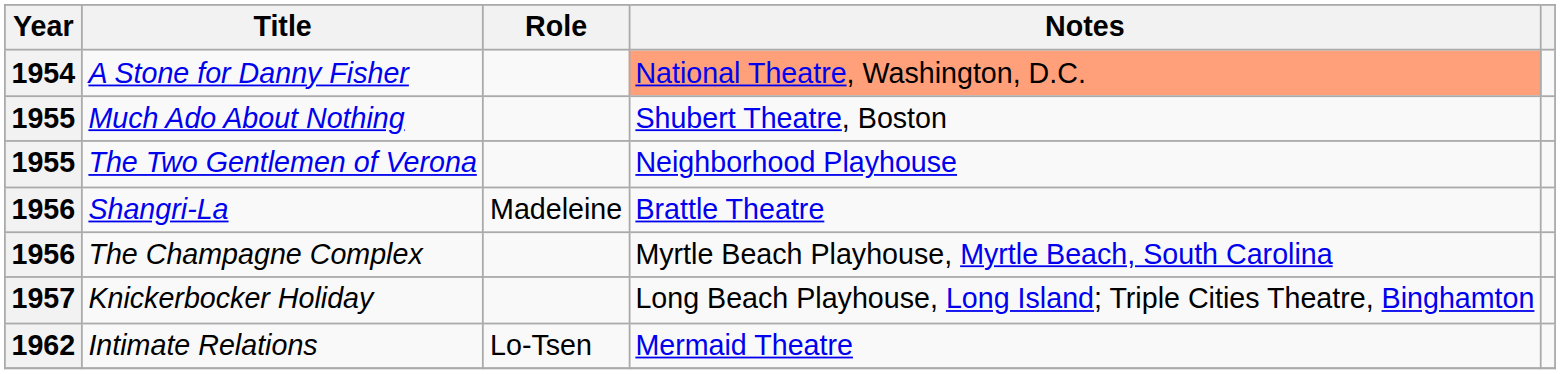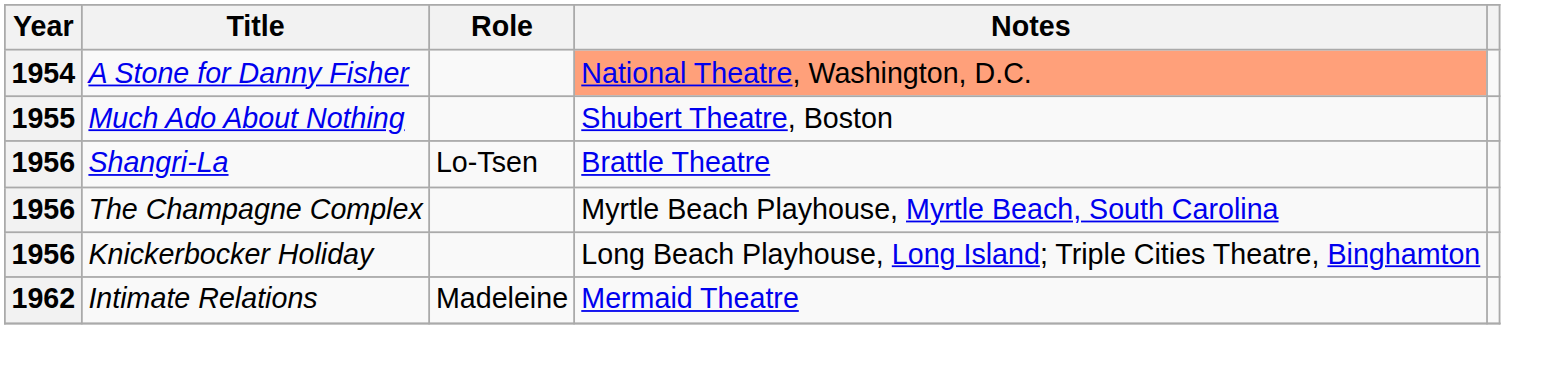 <table class="wikitable sortable plainrowheaders">
 <tr>
 <th>Year</th>
 <th>Title</th>
 <th>Role</th>
 <th class="unsortable">Notes</th>
 <th class="unsortable"></th>
 </tr>
 <tr>
 <th scope="row">1954</th>
 <td><em><a href='#'>A Stone for Danny Fisher</a></em></td>
 <td></td>
 <td style="background: lightsalmon;"><a href='#'>National Theatre</a>, Washington, D.C.</td>
 <td style="text-align:center;"></td>
 </tr>
 <tr>
 <th scope="row">1955</th>
 <td><em><a href='#'>Much Ado About Nothing</a></em></td>
 <td></td>
 <td><a href='#'>Shubert Theatre</a>, Boston</td>
 <td style="text-align:center;"></td>
 </tr>
 <tr>
-<th scope="row">1955</th>
-<td><em><a href='#'>The Two Gentlemen of Verona</a></em></td>
-<td></td>
-<td><a href='#'>Neighborhood Playhouse</a></td>
-<td style="text-align:center;"></td>
-</tr>
-<tr>
 <th scope="row">1956</th>
 <td><em><a href='#'>Shangri-La</a></em></td>
-<td>Madeleine</td>
+<td>Lo-Tsen</td>
 <td><a href='#'>Brattle Theatre</a></td>
 <td style="text-align:center;"></td>
 </tr>
 <tr>
 <th scope="row">1956</th>
 <td><em>The Champagne Complex</em></td>
 <td></td>
 <td>Myrtle Beach Playhouse, <a href='#'>Myrtle Beach, South Carolina</a></td>
 <td style="text-align:center;"></td>
 </tr>
 <tr>
-<th scope="row">1957</th>
+<th scope="row">1956</th>
 <td><em>Knickerbocker Holiday</em></td>
 <td></td>
 <td>Long Beach Playhouse, <a href='#'>Long Island</a>; Triple Cities Theatre, <a href='#'>Binghamton</a></td>
 <td style="text-align:center;"><br></td>
 </tr>
 <tr>
 <th scope="row">1962</th>
 <td><em>Intimate Relations</em></td>
-<td>Lo-Tsen</td>
+<td>Madeleine</td>
 <td><a href='#'>Mermaid Theatre</a></td>
 <td style="text-align:center;"></td>
 </tr>
 <tr>
 </tr>
 </table>
